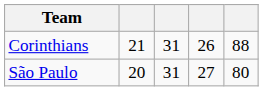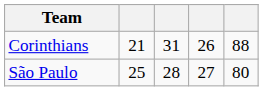 <table class="wikitable">
 <tr>
 <th width="100">Team</th>
 <th width="25"></th>
 <th width="25"></th>
 <th width="25"></th>
 <th width="25"></th>
 </tr>
 <tr align="center">
 <td align="left"><a href='#'>Corinthians</a></td>
 <td>21</td>
 <td>31</td>
 <td>26</td>
 <td>88</td>
 </tr>
 <tr align="center">
 <td align="left"><a href='#'>São Paulo</a></td>
-<td>20</td>
-<td>31</td>
+<td>25</td>
+<td>28</td>
 <td>27</td>
 <td>80</td>
 </tr>
 </table>
